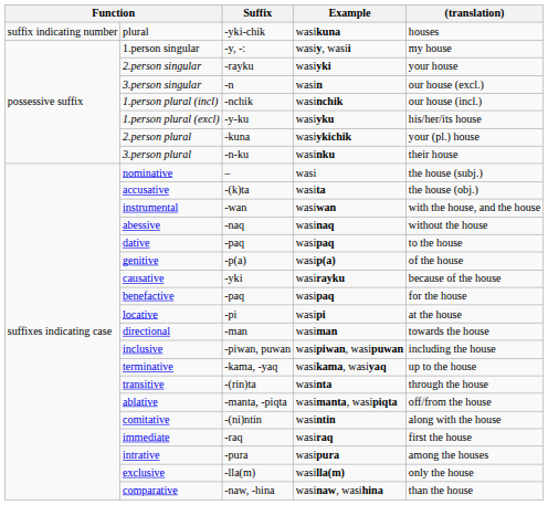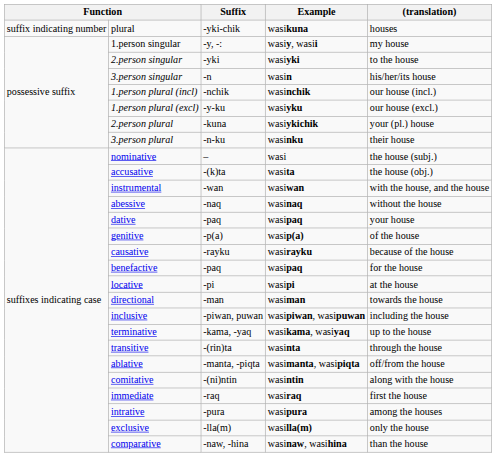 <table style="margin:auto;"  class="wikitable">
 <tr>
 <th colspan=2>Function</th>
 <th>Suffix</th>
 <th>Example</th>
 <th>(translation)</th>
 </tr>
 <tr>
 <td>suffix indicating number</td>
 <td>plural</td>
 <td>-yki-chik</td>
 <td>wasi<strong>kuna</strong></td>
 <td>houses</td>
 </tr>
 <tr>
 <td rowspan=7>possessive suffix</td>
 <td>1.person singular</td>
 <td>-y, -:</td>
 <td>wasi<strong>y</strong>, wasi<strong>i</strong></td>
 <td>my house</td>
 </tr>
 <tr>
 <td><em>2.person singular</em></td>
-<td>-rayku</td>
+<td>-yki</td>
 <td>wasi<strong>yki</strong></td>
-<td>your house</td>
+<td>to the house</td>
 </tr>
 <tr>
 <td><em>3.person singular</em></td>
 <td>-n</td>
 <td>wasi<strong>n</strong></td>
-<td>our house (excl.)</td>
+<td>his/her/its house</td>
 </tr>
 <tr>
 <td><em>1.person plural (incl)</em></td>
 <td>-nchik</td>
 <td>wasi<strong>nchik</strong></td>
 <td>our house (incl.)</td>
 </tr>
 <tr>
 <td><em>1.person plural (excl)</em></td>
 <td>-y-ku</td>
 <td>wasi<strong>yku</strong></td>
-<td>his/her/its house</td>
+<td>our house (excl.)</td>
 </tr>
 <tr>
 <td><em>2.person plural</em></td>
 <td>-kuna</td>
 <td>wasi<strong>ykichik</strong></td>
 <td>your (pl.) house</td>
 </tr>
 <tr>
 <td><em>3.person plural</em></td>
 <td>-n-ku</td>
 <td>wasi<strong>nku</strong></td>
 <td>their house</td>
 </tr>
 <tr>
 <td rowspan=19>suffixes indicating case</td>
 <td><a href='#'>nominative</a></td>
 <td>–</td>
 <td>wasi</td>
 <td>the house (subj.)</td>
 </tr>
 <tr>
 <td><a href='#'>accusative</a></td>
 <td>-(k)ta</td>
 <td>wasi<strong>ta</strong></td>
 <td>the house (obj.)</td>
 </tr>
 <tr>
 <td><a href='#'>instrumental</a></td>
 <td>-wan</td>
 <td>wasi<strong>wan</strong></td>
 <td>with the house, and the house</td>
 </tr>
 <tr>
 <td><a href='#'>abessive</a></td>
 <td>-naq</td>
 <td>wasi<strong>naq</strong></td>
 <td>without the house</td>
 </tr>
 <tr>
 <td><a href='#'>dative</a></td>
 <td>-paq</td>
 <td>wasi<strong>paq</strong></td>
-<td>to the house</td>
+<td>your house</td>
 </tr>
 <tr>
 <td><a href='#'>genitive</a></td>
 <td>-p(a)</td>
 <td>wasi<strong>p(a)</strong></td>
 <td>of the house</td>
 </tr>
 <tr>
 <td><a href='#'>causative</a></td>
-<td>-yki</td>
+<td>-rayku</td>
 <td>wasi<strong>rayku</strong></td>
 <td>because of the house</td>
 </tr>
 <tr>
 <td><a href='#'>benefactive</a></td>
 <td>-paq</td>
 <td>wasi<strong>paq</strong></td>
 <td>for the house</td>
 </tr>
 <tr>
 <td><a href='#'>locative</a></td>
 <td>-pi</td>
 <td>wasi<strong>pi</strong></td>
 <td>at the house</td>
 </tr>
 <tr>
 <td><a href='#'>directional</a></td>
 <td>-man</td>
 <td>wasi<strong>man</strong></td>
 <td>towards the house</td>
 </tr>
 <tr>
 <td><a href='#'>inclusive</a></td>
 <td>-piwan, puwan</td>
 <td>wasi<strong>piwan</strong>, wasi<strong>puwan</strong></td>
 <td>including the house</td>
 </tr>
 <tr>
 <td><a href='#'>terminative</a></td>
 <td>-kama, -yaq</td>
 <td>wasi<strong>kama</strong>, wasi<strong>yaq</strong></td>
 <td>up to the house</td>
 </tr>
 <tr>
 <td><a href='#'>transitive</a></td>
 <td>-(rin)ta</td>
 <td>wasi<strong>nta</strong></td>
 <td>through the house</td>
 </tr>
 <tr>
 <td><a href='#'>ablative</a></td>
 <td>-manta, -piqta</td>
 <td>wasi<strong>manta</strong>, wasi<strong>piqta</strong></td>
 <td>off/from the house</td>
 </tr>
 <tr>
 <td><a href='#'>comitative</a></td>
 <td>-(ni)ntin</td>
 <td>wasi<strong>ntin</strong></td>
 <td>along with the house</td>
 </tr>
 <tr>
 <td><a href='#'>immediate</a></td>
 <td>-raq</td>
 <td>wasi<strong>raq</strong></td>
 <td>first the house</td>
 </tr>
 <tr>
 <td><a href='#'>intrative</a></td>
 <td>-pura</td>
 <td>wasi<strong>pura</strong></td>
 <td>among the houses</td>
 </tr>
 <tr>
 <td><a href='#'>exclusive</a></td>
 <td>-lla(m)</td>
 <td>wasi<strong>lla(m)</strong></td>
 <td>only the house</td>
 </tr>
 <tr>
 <td><a href='#'>comparative</a></td>
 <td>-naw, -hina</td>
 <td>wasi<strong>naw</strong>, wasi<strong>hina</strong></td>
 <td>than the house</td>
 </tr>
 </table>
